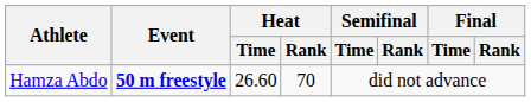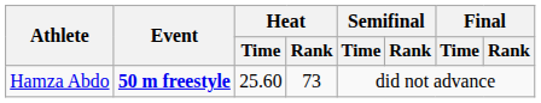 <table class=wikitable style="font-size:90%">
 <tr>
 <th rowspan="2">Athlete</th>
 <th rowspan="2">Event</th>
 <th colspan="2">Heat</th>
 <th colspan="2">Semifinal</th>
 <th colspan="2">Final</th>
 </tr>
 <tr style="font-size:95%">
 <th>Time</th>
 <th>Rank</th>
 <th>Time</th>
 <th>Rank</th>
 <th>Time</th>
 <th>Rank</th>
 </tr>
 <tr align=center>
 <td align=left><a href='#'>Hamza Abdo</a></td>
 <td align=left><strong><a href='#'>50 m freestyle</a></strong></td>
-<td>26.60</td>
-<td>70</td>
+<td>25.60</td>
+<td>73</td>
 <td colspan=4>did not advance</td>
 </tr>
 </table>
